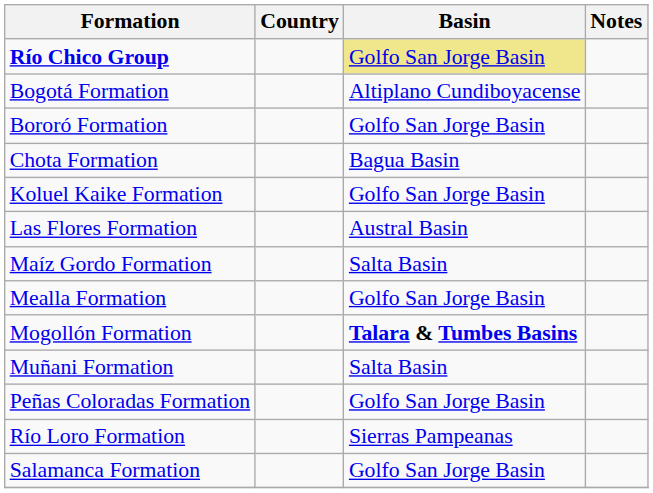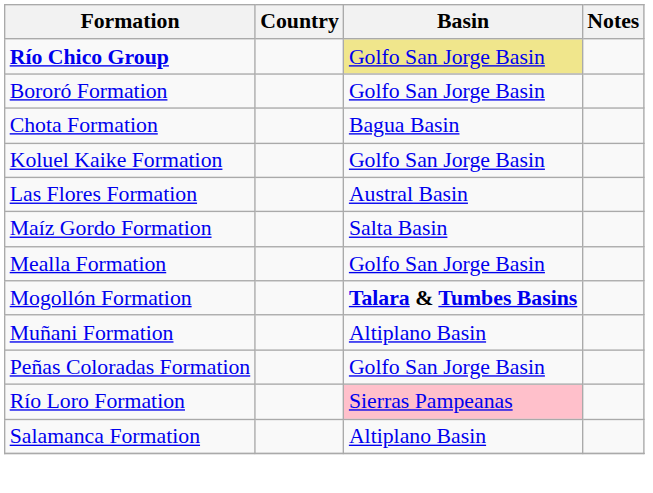 <table class="wikitable sortable">
 <tr>
 <th>Formation<br></th>
 <th>Country</th>
 <th>Basin</th>
 <th class=unsortable>Notes</th>
 </tr>
 <tr>
 <td><strong><a href='#'>Río Chico Group</a></strong></td>
 <td></td>
 <td style="background: khaki;"><a href='#'>Golfo San Jorge Basin</a></td>
-<td></td>
-</tr>
-<tr>
-<td><a href='#'>Bogotá Formation</a></td>
-<td></td>
-<td><a href='#'>Altiplano Cundiboyacense</a></td>
 <td></td>
 </tr>
 <tr>
 <td><a href='#'>Bororó Formation</a></td>
 <td></td>
 <td><a href='#'>Golfo San Jorge Basin</a></td>
 <td></td>
 </tr>
 <tr>
 <td><a href='#'>Chota Formation</a></td>
 <td></td>
 <td><a href='#'>Bagua Basin</a></td>
 <td></td>
 </tr>
 <tr>
 <td><a href='#'>Koluel Kaike Formation</a></td>
 <td></td>
 <td><a href='#'>Golfo San Jorge Basin</a></td>
 <td></td>
 </tr>
 <tr>
 <td><a href='#'>Las Flores Formation</a></td>
 <td></td>
 <td><a href='#'>Austral Basin</a></td>
 <td></td>
 </tr>
 <tr>
 <td><a href='#'>Maíz Gordo Formation</a></td>
 <td></td>
 <td><a href='#'>Salta Basin</a></td>
 <td></td>
 </tr>
 <tr>
 <td><a href='#'>Mealla Formation</a></td>
 <td></td>
 <td><a href='#'>Golfo San Jorge Basin</a></td>
 <td></td>
 </tr>
 <tr>
 <td><a href='#'>Mogollón Formation</a></td>
 <td></td>
 <td><strong><a href='#'>Talara</a> & <a href='#'>Tumbes Basins</a></strong></td>
 <td></td>
 </tr>
 <tr>
 <td><a href='#'>Muñani Formation</a></td>
 <td></td>
-<td><a href='#'>Salta Basin</a></td>
+<td><a href='#'>Altiplano Basin</a></td>
 <td></td>
 </tr>
 <tr>
 <td><a href='#'>Peñas Coloradas Formation</a></td>
 <td></td>
 <td><a href='#'>Golfo San Jorge Basin</a></td>
 <td></td>
 </tr>
 <tr>
 <td><a href='#'>Río Loro Formation</a></td>
 <td></td>
-<td><a href='#'>Sierras Pampeanas</a></td>
+<td style="background: pink;"><a href='#'>Sierras Pampeanas</a></td>
 <td></td>
 </tr>
 <tr>
 <td><a href='#'>Salamanca Formation</a></td>
 <td></td>
-<td><a href='#'>Golfo San Jorge Basin</a></td>
+<td><a href='#'>Altiplano Basin</a></td>
 <td></td>
 </tr>
 <tr>
 </tr>
 </table>
